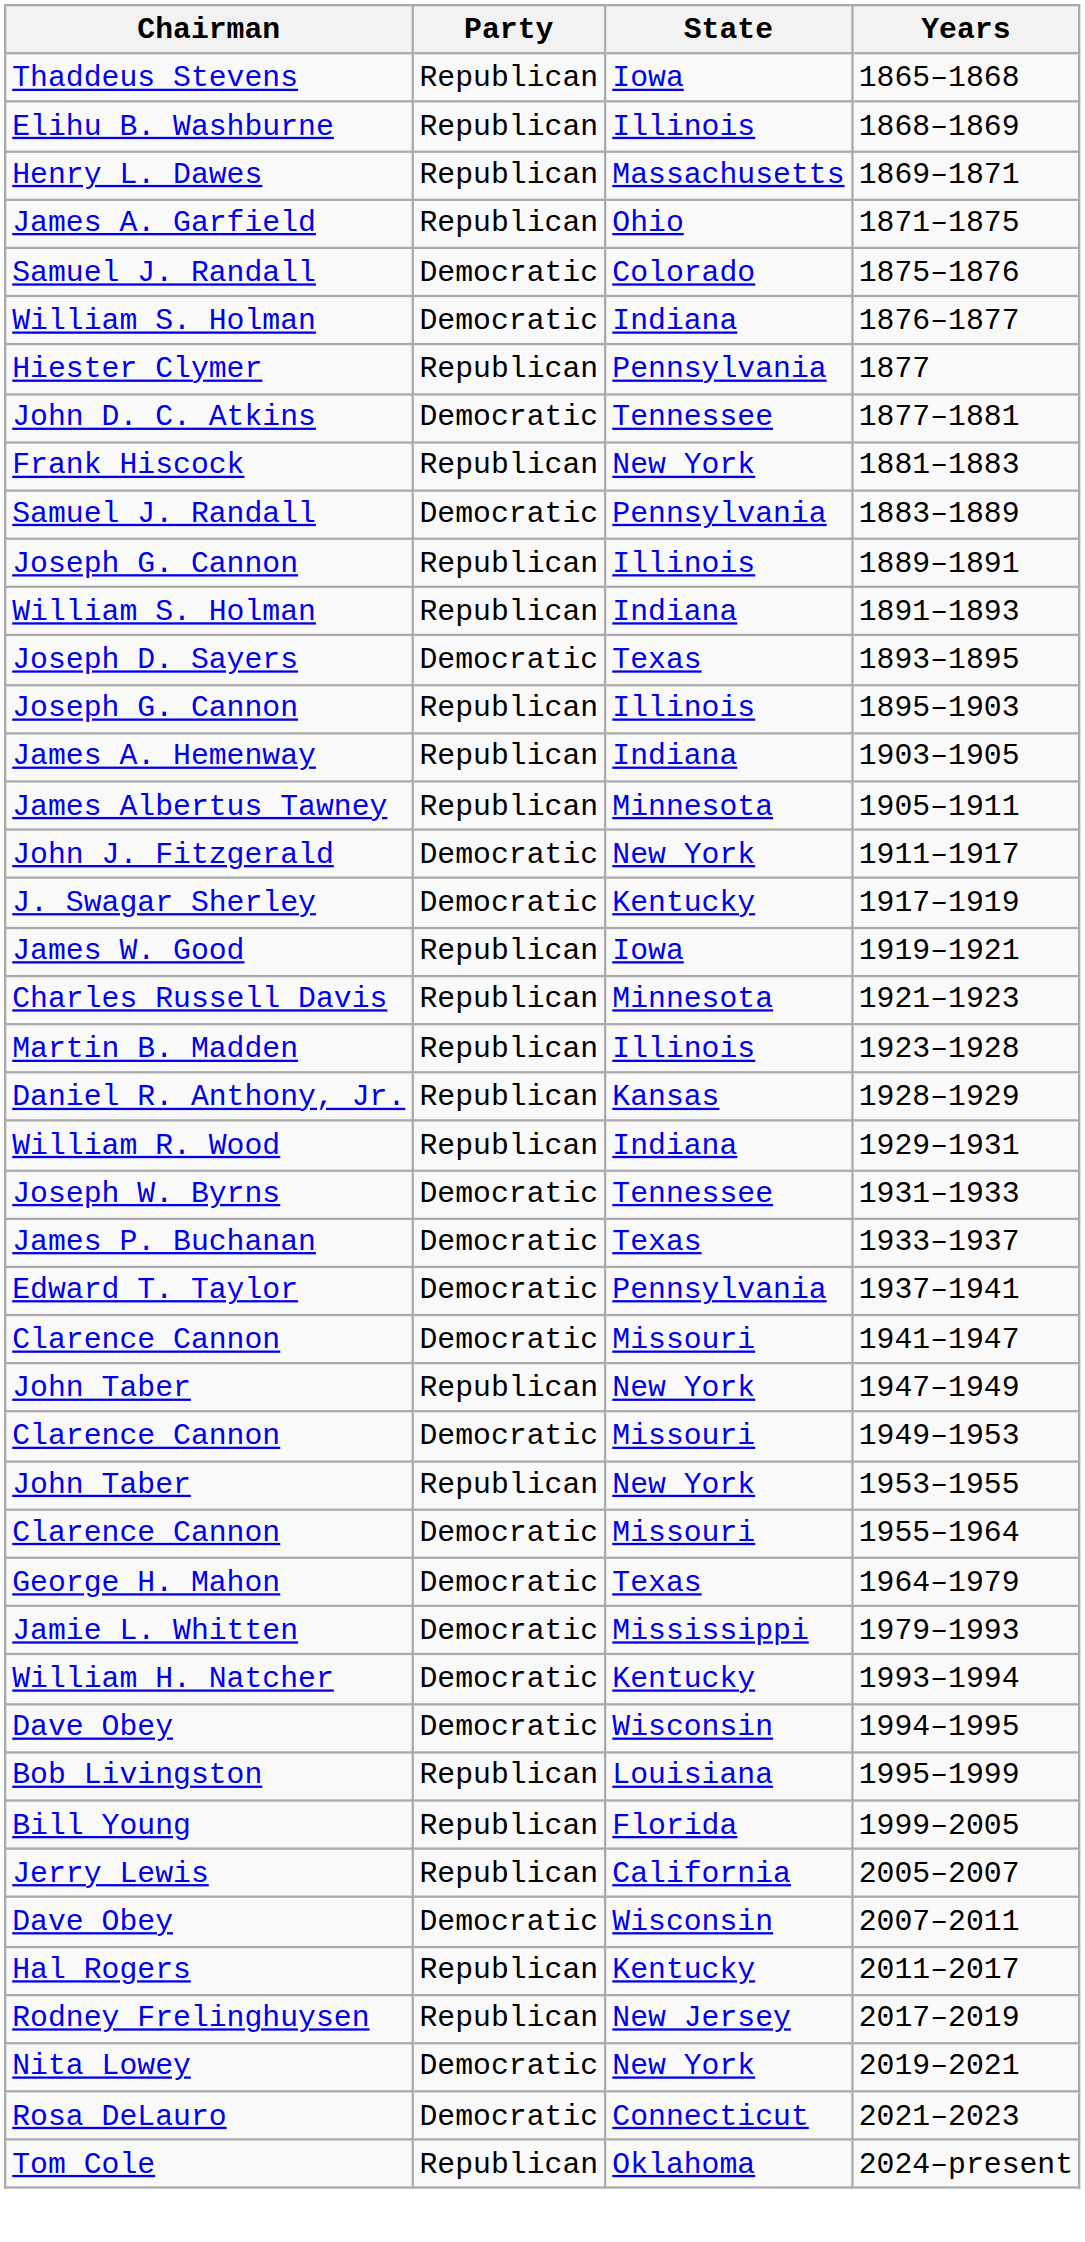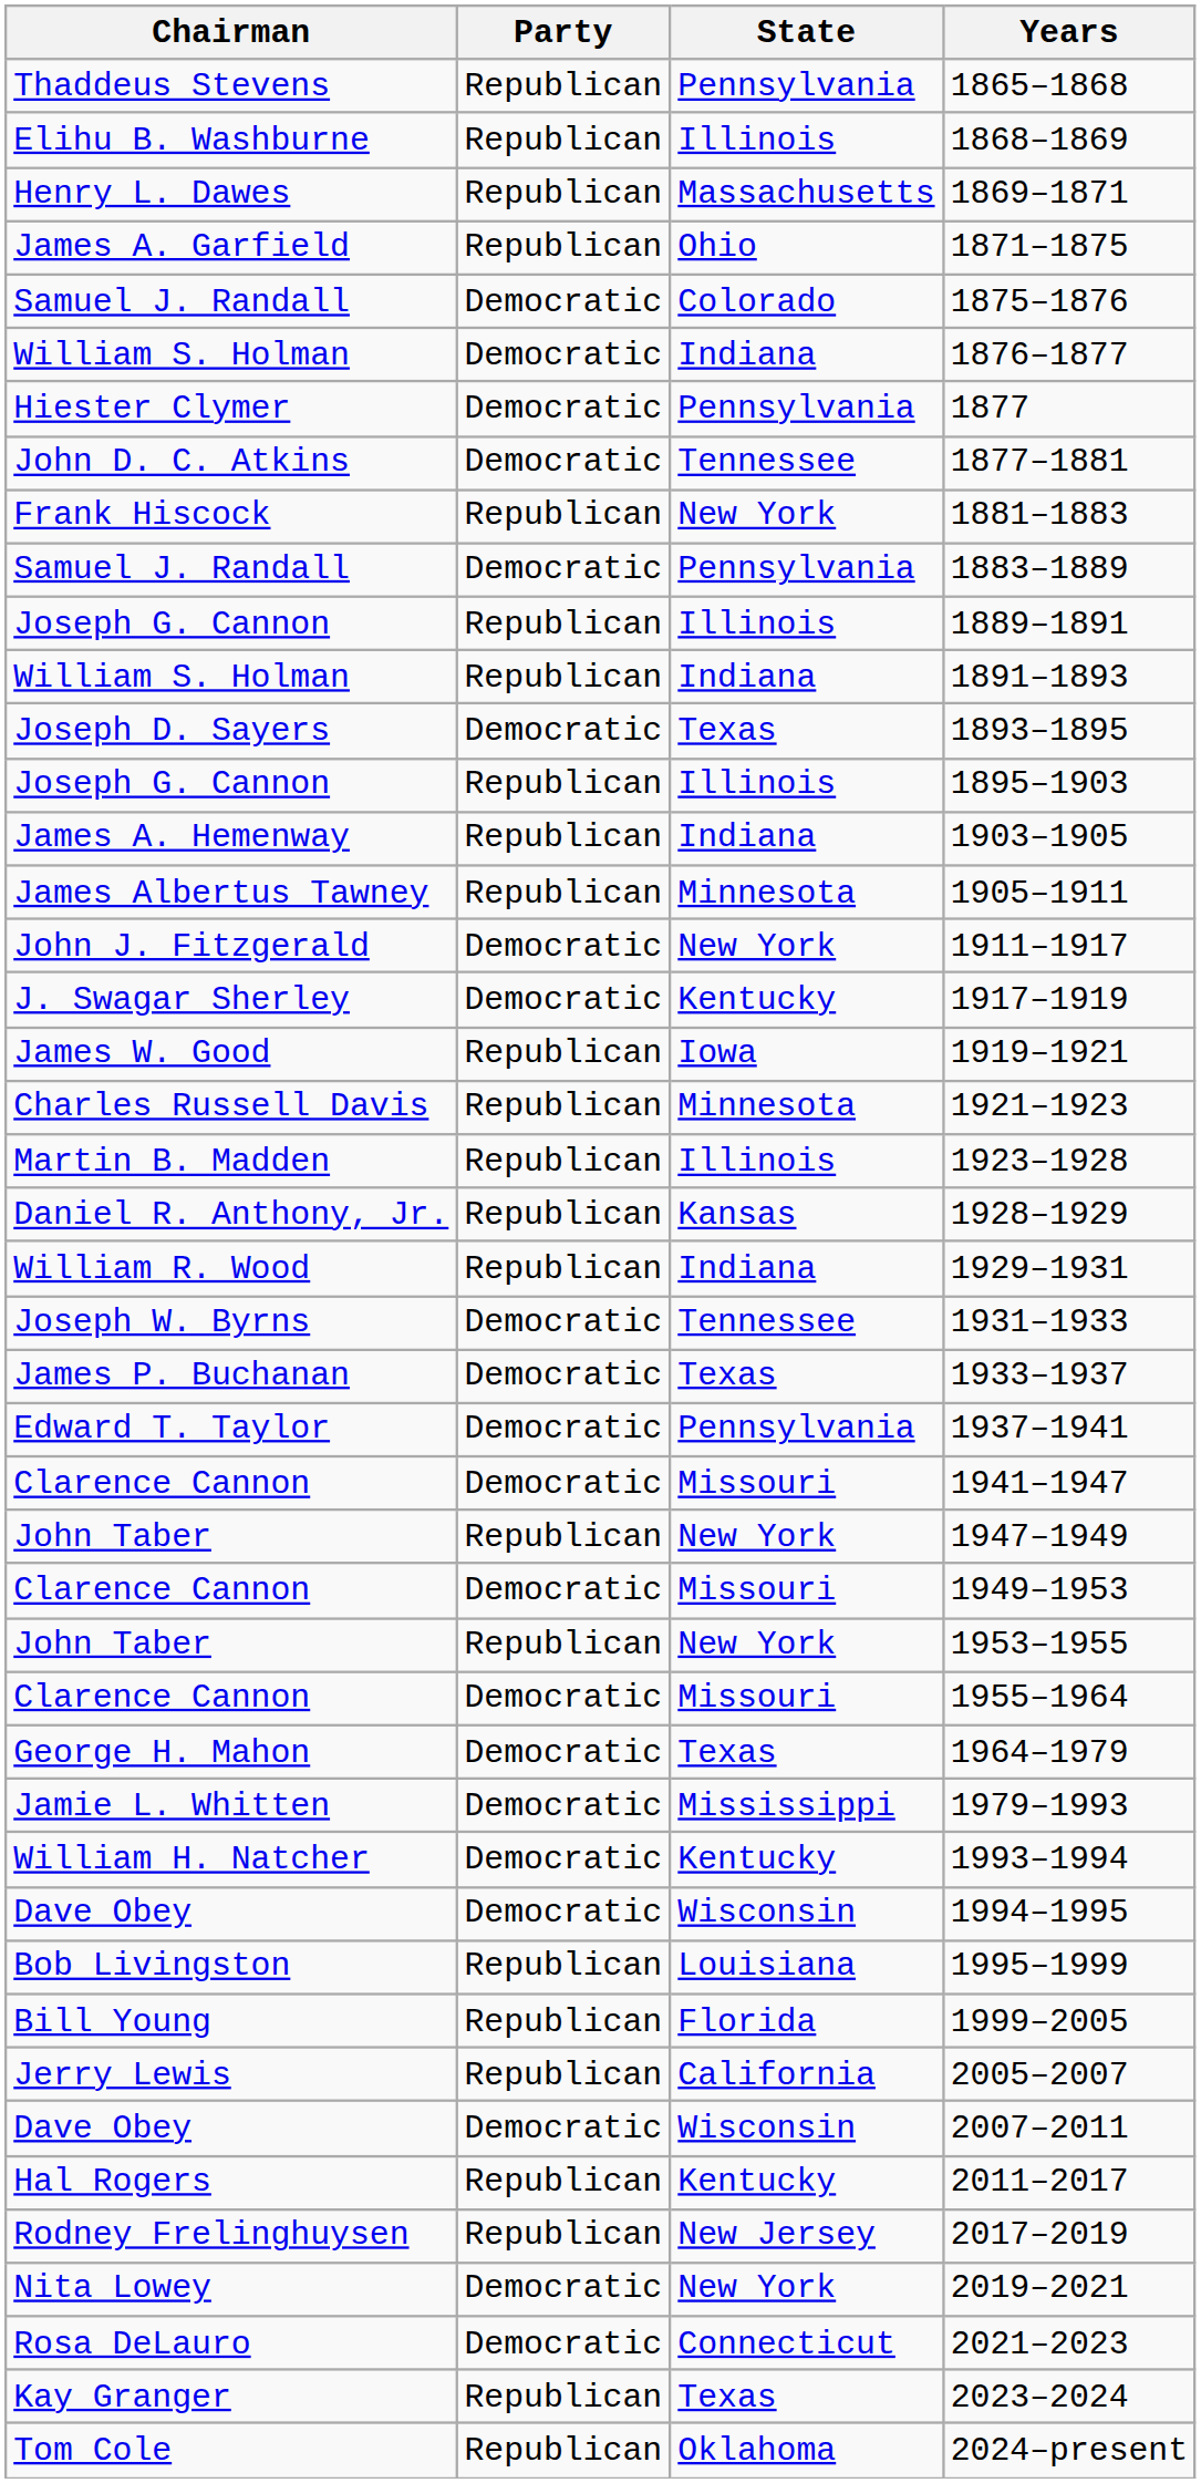 <table class=wikitable>
 <tr>
 <th>Chairman</th>
 <th>Party</th>
 <th>State</th>
 <th>Years</th>
 </tr>
 <tr>
 <td><a href='#'>Thaddeus Stevens</a></td>
 <td>Republican</td>
-<td><a href='#'>Iowa</a></td>
+<td><a href='#'>Pennsylvania</a></td>
 <td>1865–1868</td>
 </tr>
 <tr>
 <td><a href='#'>Elihu B. Washburne</a></td>
 <td>Republican</td>
 <td><a href='#'>Illinois</a></td>
 <td>1868–1869</td>
 </tr>
 <tr>
 <td><a href='#'>Henry L. Dawes</a></td>
 <td>Republican</td>
 <td><a href='#'>Massachusetts</a></td>
 <td>1869–1871</td>
 </tr>
 <tr>
 <td><a href='#'>James A. Garfield</a></td>
 <td>Republican</td>
 <td><a href='#'>Ohio</a></td>
 <td>1871–1875</td>
 </tr>
 <tr>
 <td><a href='#'>Samuel J. Randall</a></td>
 <td>Democratic</td>
 <td><a href='#'>Colorado</a></td>
 <td>1875–1876</td>
 </tr>
 <tr>
 <td><a href='#'>William S. Holman</a></td>
 <td>Democratic</td>
 <td><a href='#'>Indiana</a></td>
 <td>1876–1877</td>
 </tr>
 <tr>
 <td><a href='#'>Hiester Clymer</a></td>
-<td>Republican</td>
+<td>Democratic</td>
 <td><a href='#'>Pennsylvania</a></td>
 <td>1877</td>
 </tr>
 <tr>
 <td><a href='#'>John D. C. Atkins</a></td>
 <td>Democratic</td>
 <td><a href='#'>Tennessee</a></td>
 <td>1877–1881</td>
 </tr>
 <tr>
 <td><a href='#'>Frank Hiscock</a></td>
 <td>Republican</td>
 <td><a href='#'>New York</a></td>
 <td>1881–1883</td>
 </tr>
 <tr>
 <td><a href='#'>Samuel J. Randall</a></td>
 <td>Democratic</td>
 <td><a href='#'>Pennsylvania</a></td>
 <td>1883–1889</td>
 </tr>
 <tr>
 <td><a href='#'>Joseph G. Cannon</a></td>
 <td>Republican</td>
 <td><a href='#'>Illinois</a></td>
 <td>1889–1891</td>
 </tr>
 <tr>
 <td><a href='#'>William S. Holman</a></td>
 <td>Republican</td>
 <td><a href='#'>Indiana</a></td>
 <td>1891–1893</td>
 </tr>
 <tr>
 <td><a href='#'>Joseph D. Sayers</a></td>
 <td>Democratic</td>
 <td><a href='#'>Texas</a></td>
 <td>1893–1895</td>
 </tr>
 <tr>
 <td><a href='#'>Joseph G. Cannon</a></td>
 <td>Republican</td>
 <td><a href='#'>Illinois</a></td>
 <td>1895–1903</td>
 </tr>
 <tr>
 <td><a href='#'>James A. Hemenway</a></td>
 <td>Republican</td>
 <td><a href='#'>Indiana</a></td>
 <td>1903–1905</td>
 </tr>
 <tr>
 <td><a href='#'>James Albertus Tawney</a></td>
 <td>Republican</td>
 <td><a href='#'>Minnesota</a></td>
 <td>1905–1911</td>
 </tr>
 <tr>
 <td><a href='#'>John J. Fitzgerald</a></td>
 <td>Democratic</td>
 <td><a href='#'>New York</a></td>
 <td>1911–1917</td>
 </tr>
 <tr>
 <td><a href='#'>J. Swagar Sherley</a></td>
 <td>Democratic</td>
 <td><a href='#'>Kentucky</a></td>
 <td>1917–1919</td>
 </tr>
 <tr>
 <td><a href='#'>James W. Good</a></td>
 <td>Republican</td>
 <td><a href='#'>Iowa</a></td>
 <td>1919–1921</td>
 </tr>
 <tr>
 <td><a href='#'>Charles Russell Davis</a></td>
 <td>Republican</td>
 <td><a href='#'>Minnesota</a></td>
 <td>1921–1923</td>
 </tr>
 <tr>
 <td><a href='#'>Martin B. Madden</a></td>
 <td>Republican</td>
 <td><a href='#'>Illinois</a></td>
 <td>1923–1928</td>
 </tr>
 <tr>
 <td><a href='#'>Daniel R. Anthony, Jr.</a></td>
 <td>Republican</td>
 <td><a href='#'>Kansas</a></td>
 <td>1928–1929</td>
 </tr>
 <tr>
 <td><a href='#'>William R. Wood</a></td>
 <td>Republican</td>
 <td><a href='#'>Indiana</a></td>
 <td>1929–1931</td>
 </tr>
 <tr>
 <td><a href='#'>Joseph W. Byrns</a></td>
 <td>Democratic</td>
 <td><a href='#'>Tennessee</a></td>
 <td>1931–1933</td>
 </tr>
 <tr>
 <td><a href='#'>James P. Buchanan</a></td>
 <td>Democratic</td>
 <td><a href='#'>Texas</a></td>
 <td>1933–1937</td>
 </tr>
 <tr>
 <td><a href='#'>Edward T. Taylor</a></td>
 <td>Democratic</td>
 <td><a href='#'>Pennsylvania</a></td>
 <td>1937–1941</td>
 </tr>
 <tr>
 <td><a href='#'>Clarence Cannon</a></td>
 <td>Democratic</td>
 <td><a href='#'>Missouri</a></td>
 <td>1941–1947</td>
 </tr>
 <tr>
 <td><a href='#'>John Taber</a></td>
 <td>Republican</td>
 <td><a href='#'>New York</a></td>
 <td>1947–1949</td>
 </tr>
 <tr>
 <td><a href='#'>Clarence Cannon</a></td>
 <td>Democratic</td>
 <td><a href='#'>Missouri</a></td>
 <td>1949–1953</td>
 </tr>
 <tr>
 <td><a href='#'>John Taber</a></td>
 <td>Republican</td>
 <td><a href='#'>New York</a></td>
 <td>1953–1955</td>
 </tr>
 <tr>
 <td><a href='#'>Clarence Cannon</a></td>
 <td>Democratic</td>
 <td><a href='#'>Missouri</a></td>
 <td>1955–1964</td>
 </tr>
 <tr>
 <td><a href='#'>George H. Mahon</a></td>
 <td>Democratic</td>
 <td><a href='#'>Texas</a></td>
 <td>1964–1979</td>
 </tr>
 <tr>
 <td><a href='#'>Jamie L. Whitten</a></td>
 <td>Democratic</td>
 <td><a href='#'>Mississippi</a></td>
 <td>1979–1993</td>
 </tr>
 <tr>
 <td><a href='#'>William H. Natcher</a></td>
 <td>Democratic</td>
 <td><a href='#'>Kentucky</a></td>
 <td>1993–1994</td>
 </tr>
 <tr>
 <td><a href='#'>Dave Obey</a></td>
 <td>Democratic</td>
 <td><a href='#'>Wisconsin</a></td>
 <td>1994–1995</td>
 </tr>
 <tr>
 <td><a href='#'>Bob Livingston</a></td>
 <td>Republican</td>
 <td><a href='#'>Louisiana</a></td>
 <td>1995–1999</td>
 </tr>
 <tr>
 <td><a href='#'>Bill Young</a></td>
 <td>Republican</td>
 <td><a href='#'>Florida</a></td>
 <td>1999–2005</td>
 </tr>
 <tr>
 <td><a href='#'>Jerry Lewis</a></td>
 <td>Republican</td>
 <td><a href='#'>California</a></td>
 <td>2005–2007</td>
 </tr>
 <tr>
 <td><a href='#'>Dave Obey</a></td>
 <td>Democratic</td>
 <td><a href='#'>Wisconsin</a></td>
 <td>2007–2011</td>
 </tr>
 <tr>
 <td><a href='#'>Hal Rogers</a></td>
 <td>Republican</td>
 <td><a href='#'>Kentucky</a></td>
 <td>2011–2017</td>
 </tr>
 <tr>
 <td><a href='#'>Rodney Frelinghuysen</a></td>
 <td>Republican</td>
 <td><a href='#'>New Jersey</a></td>
 <td>2017–2019</td>
 </tr>
 <tr>
 <td><a href='#'>Nita Lowey</a></td>
 <td>Democratic</td>
 <td><a href='#'>New York</a></td>
 <td>2019–2021</td>
 </tr>
 <tr>
 <td><a href='#'>Rosa DeLauro</a></td>
 <td>Democratic</td>
 <td><a href='#'>Connecticut</a></td>
 <td>2021–2023</td>
 </tr>
 <tr>
+<td><a href='#'>Kay Granger</a></td>
+<td>Republican</td>
+<td><a href='#'>Texas</a></td>
+<td>2023–2024</td>
+</tr>
+<tr>
 <td><a href='#'>Tom Cole</a></td>
 <td>Republican</td>
 <td><a href='#'>Oklahoma</a></td>
 <td>2024–present</td>
 </tr>
 </table>
